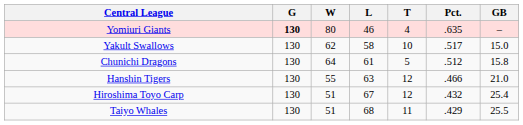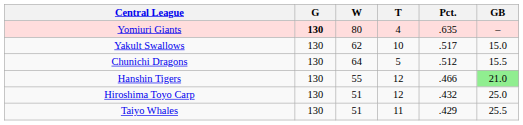 <table class="wikitable"  style="width:50%; text-align:center;">
 <tr>
 <th style="width:35%;"><a href='#'>Central League</a></th>
 <th style="width:5%;">G</th>
 <th style="width:5%;">W</th>
-<th style="width:5%;">L</th>
 <th style="width:5%;">T</th>
 <th style="width:7%;">Pct.</th>
 <th style="width:5%;">GB</th>
 </tr>
 <tr style="background:#fdd;">
 <td><a href='#'>Yomiuri Giants</a></td>
 <td><strong>130</strong></td>
 <td>80</td>
-<td>46</td>
 <td>4</td>
 <td>.635</td>
 <td>–</td>
 </tr>
 <tr align=center>
 <td><a href='#'>Yakult Swallows</a></td>
 <td>130</td>
 <td>62</td>
-<td>58</td>
 <td>10</td>
 <td>.517</td>
 <td>15.0</td>
 </tr>
 <tr align=center>
 <td><a href='#'>Chunichi Dragons</a></td>
 <td>130</td>
 <td>64</td>
-<td>61</td>
 <td>5</td>
 <td>.512</td>
-<td>15.8</td>
+<td>15.5</td>
 </tr>
 <tr align=center>
 <td><a href='#'>Hanshin Tigers</a></td>
 <td>130</td>
 <td>55</td>
-<td>63</td>
 <td>12</td>
 <td>.466</td>
-<td>21.0</td>
+<td style="background: lightgreen;">21.0</td>
 </tr>
 <tr align=center>
 <td><a href='#'>Hiroshima Toyo Carp</a></td>
 <td>130</td>
 <td>51</td>
-<td>67</td>
 <td>12</td>
 <td>.432</td>
-<td>25.4</td>
+<td>25.0</td>
 </tr>
 <tr align=center>
 <td><a href='#'>Taiyo Whales</a></td>
 <td>130</td>
 <td>51</td>
-<td>68</td>
 <td>11</td>
 <td>.429</td>
 <td>25.5</td>
 </tr>
 </table>
